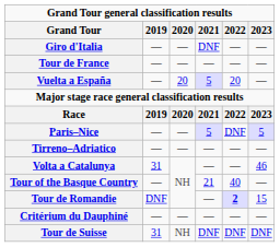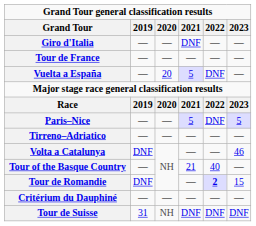 <table class="wikitable plainrowheaders">
 <tr>
 <td colspan=8 align="center"><strong>Grand Tour general classification results</strong></td>
 </tr>
 <tr>
 <th scope="col"  width=200>Grand Tour</th>
 <th scope="col">2019</th>
 <th scope="col">2020</th>
 <th scope="col">2021</th>
 <th scope="col">2022</th>
 <th scope="col">2023</th>
 </tr>
 <tr style="text-align:center;">
 <th scope="row"> <a href='#'>Giro d'Italia</a></th>
 <td>—</td>
 <td>—</td>
 <td><a href='#'>DNF</a></td>
 <td>—</td>
 <td>—</td>
 </tr>
 <tr style="text-align:center;">
 <th scope="row"> <a href='#'>Tour de France</a></th>
 <td>—</td>
 <td>—</td>
 <td>—</td>
 <td>—</td>
 <td>—</td>
 </tr>
 <tr style="text-align:center;">
 <th scope="row"> <a href='#'>Vuelta a España</a></th>
 <td>—</td>
 <td><a href='#'>20</a></td>
 <td style="background:#ddf;"><a href='#'>5</a></td>
-<td><a href='#'>20</a></td>
+<td><a href='#'>DNF</a></td>
 <td>—</td>
 </tr>
 <tr>
 <td colspan=8 align="center"><strong>Major stage race general classification results</strong></td>
 </tr>
 <tr>
 <th scope="col">Race</th>
 <th scope="col">2019</th>
 <th scope="col">2020</th>
 <th scope="col">2021</th>
 <th scope="col">2022</th>
 <th scope="col">2023</th>
 </tr>
 <tr style="text-align:center;">
 <th scope="row"> <a href='#'>Paris–Nice</a></th>
 <td>—</td>
 <td>—</td>
 <td style="background:#ddf;"><a href='#'>5</a></td>
 <td><a href='#'>DNF</a></td>
 <td style="background:#ddf;"><a href='#'>5</a></td>
 </tr>
 <tr style="text-align:center;">
 <th scope="row"> <a href='#'>Tirreno–Adriatico</a></th>
 <td>—</td>
 <td>—</td>
 <td>—</td>
 <td>—</td>
 <td>—</td>
 </tr>
 <tr style="text-align:center;">
 <th scope="row"> <a href='#'>Volta a Catalunya</a></th>
-<td><a href='#'>31</a></td>
+<td><a href='#'>DNF</a></td>
 <td style="color:#4d4d4d;" rowspan=3>NH</td>
 <td>—</td>
 <td>—</td>
 <td><a href='#'>46</a></td>
 </tr>
 <tr style="text-align:center;">
 <th scope="row"> <a href='#'>Tour of the Basque Country</a></th>
 <td>—</td>
 <td><a href='#'>21</a></td>
 <td><a href='#'>40</a></td>
 <td>—</td>
 </tr>
 <tr style="text-align:center;">
 <th scope="row"> <a href='#'>Tour de Romandie</a></th>
 <td><a href='#'>DNF</a></td>
 <td>—</td>
 <td style="background:#ddf;"><a href='#'><strong>2</strong></a></td>
 <td><a href='#'>15</a></td>
 </tr>
 <tr style="text-align:center;">
 <th scope="row"> <a href='#'>Critérium du Dauphiné</a></th>
 <td>—</td>
 <td>—</td>
 <td>—</td>
 <td>—</td>
 <td>—</td>
 </tr>
 <tr style="text-align:center;">
 <th scope="row"> <a href='#'>Tour de Suisse</a></th>
 <td><a href='#'>31</a></td>
 <td style="color:#4d4d4d;">NH</td>
 <td><a href='#'>DNF</a></td>
 <td><a href='#'>DNF</a></td>
 <td><a href='#'>DNF</a></td>
 </tr>
 </table>
